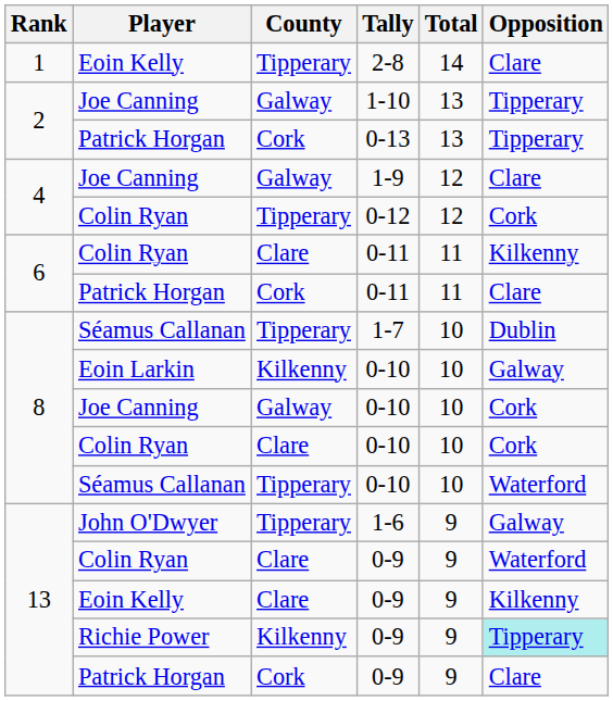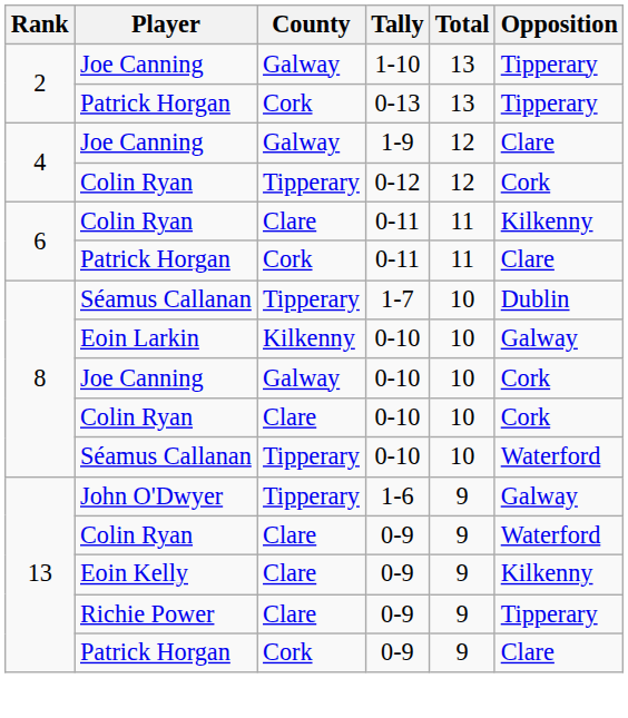 <table class="wikitable">
 <tr>
 <th>Rank</th>
 <th>Player</th>
 <th>County</th>
 <th>Tally</th>
 <th>Total</th>
 <th>Opposition</th>
-</tr>
-<tr>
-<td style="text-align:center;">1</td>
-<td><a href='#'>Eoin Kelly</a></td>
-<td><a href='#'>Tipperary</a></td>
-<td align=center>2-8</td>
-<td align=center>14</td>
-<td><a href='#'>Clare</a></td>
 </tr>
 <tr>
 <td rowspan="2" style="text-align:center;">2</td>
 <td><a href='#'>Joe Canning</a></td>
 <td><a href='#'>Galway</a></td>
 <td align=center>1-10</td>
 <td align=center>13</td>
 <td><a href='#'>Tipperary</a></td>
 </tr>
 <tr>
 <td><a href='#'>Patrick Horgan</a></td>
 <td><a href='#'>Cork</a></td>
 <td align=center>0-13</td>
 <td align=center>13</td>
 <td><a href='#'>Tipperary</a></td>
 </tr>
 <tr>
 <td rowspan="2" style="text-align:center;">4</td>
 <td><a href='#'>Joe Canning</a></td>
 <td><a href='#'>Galway</a></td>
 <td align=center>1-9</td>
 <td align=center>12</td>
 <td><a href='#'>Clare</a></td>
 </tr>
 <tr>
 <td><a href='#'>Colin Ryan</a></td>
 <td><a href='#'>Tipperary</a></td>
 <td align=center>0-12</td>
 <td align=center>12</td>
 <td><a href='#'>Cork</a></td>
 </tr>
 <tr>
 <td rowspan="2" style="text-align:center;">6</td>
 <td><a href='#'>Colin Ryan</a></td>
 <td><a href='#'>Clare</a></td>
 <td align=center>0-11</td>
 <td align=center>11</td>
 <td><a href='#'>Kilkenny</a></td>
 </tr>
 <tr>
 <td><a href='#'>Patrick Horgan</a></td>
 <td><a href='#'>Cork</a></td>
 <td align=center>0-11</td>
 <td align=center>11</td>
 <td><a href='#'>Clare</a></td>
 </tr>
 <tr>
 <td rowspan="5" style="text-align:center;">8</td>
 <td><a href='#'>Séamus Callanan</a></td>
 <td><a href='#'>Tipperary</a></td>
 <td align=center>1-7</td>
 <td align=center>10</td>
 <td><a href='#'>Dublin</a></td>
 </tr>
 <tr>
 <td><a href='#'>Eoin Larkin</a></td>
 <td><a href='#'>Kilkenny</a></td>
 <td align=center>0-10</td>
 <td align=center>10</td>
 <td><a href='#'>Galway</a></td>
 </tr>
 <tr>
 <td><a href='#'>Joe Canning</a></td>
 <td><a href='#'>Galway</a></td>
 <td align=center>0-10</td>
 <td align=center>10</td>
 <td><a href='#'>Cork</a></td>
 </tr>
 <tr>
 <td><a href='#'>Colin Ryan</a></td>
 <td><a href='#'>Clare</a></td>
 <td align=center>0-10</td>
 <td align=center>10</td>
 <td><a href='#'>Cork</a></td>
 </tr>
 <tr>
 <td><a href='#'>Séamus Callanan</a></td>
 <td><a href='#'>Tipperary</a></td>
 <td align=center>0-10</td>
 <td align=center>10</td>
 <td><a href='#'>Waterford</a></td>
 </tr>
 <tr>
 <td rowspan="5" style="text-align:center;">13</td>
 <td><a href='#'>John O'Dwyer</a></td>
 <td><a href='#'>Tipperary</a></td>
 <td align=center>1-6</td>
 <td align=center>9</td>
 <td><a href='#'>Galway</a></td>
 </tr>
 <tr>
 <td><a href='#'>Colin Ryan</a></td>
 <td><a href='#'>Clare</a></td>
 <td align=center>0-9</td>
 <td align=center>9</td>
 <td><a href='#'>Waterford</a></td>
 </tr>
 <tr>
 <td><a href='#'>Eoin Kelly</a></td>
 <td><a href='#'>Clare</a></td>
 <td align=center>0-9</td>
 <td align=center>9</td>
 <td><a href='#'>Kilkenny</a></td>
 </tr>
 <tr>
 <td><a href='#'>Richie Power</a></td>
-<td><a href='#'>Kilkenny</a></td>
+<td><a href='#'>Clare</a></td>
 <td align=center>0-9</td>
 <td align=center>9</td>
-<td style="background: paleturquoise;"><a href='#'>Tipperary</a></td>
+<td><a href='#'>Tipperary</a></td>
 </tr>
 <tr>
 <td><a href='#'>Patrick Horgan</a></td>
 <td><a href='#'>Cork</a></td>
 <td align=center>0-9</td>
 <td align=center>9</td>
 <td><a href='#'>Clare</a></td>
 </tr>
 </table>
